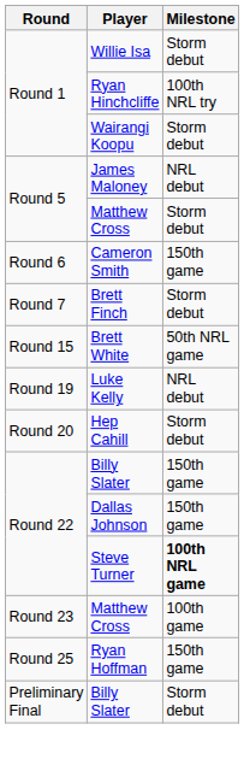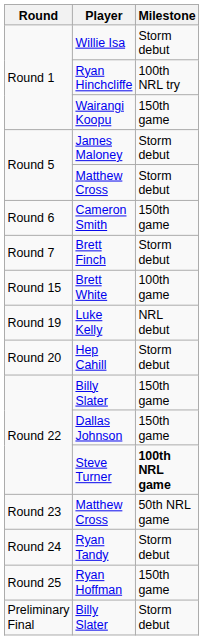 <table class="wikitable"  style="font-size:80%; width:30%;">
 <tr>
 <th>Round</th>
 <th>Player</th>
 <th>Milestone</th>
 </tr>
 <tr>
 <td rowspan=3>Round 1</td>
 <td><a href='#'>Willie Isa</a></td>
 <td>Storm debut</td>
 </tr>
 <tr>
 <td><a href='#'>Ryan Hinchcliffe</a></td>
 <td>100th NRL try</td>
 </tr>
 <tr>
 <td><a href='#'>Wairangi Koopu</a></td>
-<td>Storm debut</td>
+<td>150th game</td>
 </tr>
 <tr>
 <td rowspan=2>Round 5</td>
 <td><a href='#'>James Maloney</a></td>
-<td>NRL debut</td>
+<td>Storm debut</td>
 </tr>
 <tr>
 <td><a href='#'>Matthew Cross</a></td>
 <td>Storm debut</td>
 </tr>
 <tr>
 <td>Round 6</td>
 <td><a href='#'>Cameron Smith</a></td>
 <td>150th game</td>
 </tr>
 <tr>
 <td>Round 7</td>
 <td><a href='#'>Brett Finch</a></td>
 <td>Storm debut</td>
 </tr>
 <tr>
 <td>Round 15</td>
 <td><a href='#'>Brett White</a></td>
-<td>50th NRL game</td>
+<td>100th game</td>
 </tr>
 <tr>
 <td>Round 19</td>
 <td><a href='#'>Luke Kelly</a></td>
 <td>NRL debut</td>
 </tr>
 <tr>
 <td>Round 20</td>
 <td><a href='#'>Hep Cahill</a></td>
 <td>Storm debut</td>
 </tr>
 <tr>
 <td rowspan=3>Round 22</td>
 <td><a href='#'>Billy Slater</a></td>
 <td>150th game</td>
 </tr>
 <tr>
 <td><a href='#'>Dallas Johnson</a></td>
 <td>150th game</td>
 </tr>
 <tr>
 <td><a href='#'>Steve Turner</a></td>
 <td><strong>100th NRL game</strong></td>
 </tr>
 <tr>
 <td>Round 23</td>
 <td><a href='#'>Matthew Cross</a></td>
-<td>100th game</td>
+<td>50th NRL game</td>
+</tr>
+<tr>
+<td>Round 24</td>
+<td><a href='#'>Ryan Tandy</a></td>
+<td>Storm debut</td>
 </tr>
 <tr>
 <td>Round 25</td>
 <td><a href='#'>Ryan Hoffman</a></td>
 <td>150th game</td>
 </tr>
 <tr>
 <td>Preliminary Final</td>
 <td><a href='#'>Billy Slater</a></td>
 <td>Storm debut</td>
 </tr>
 </table>
